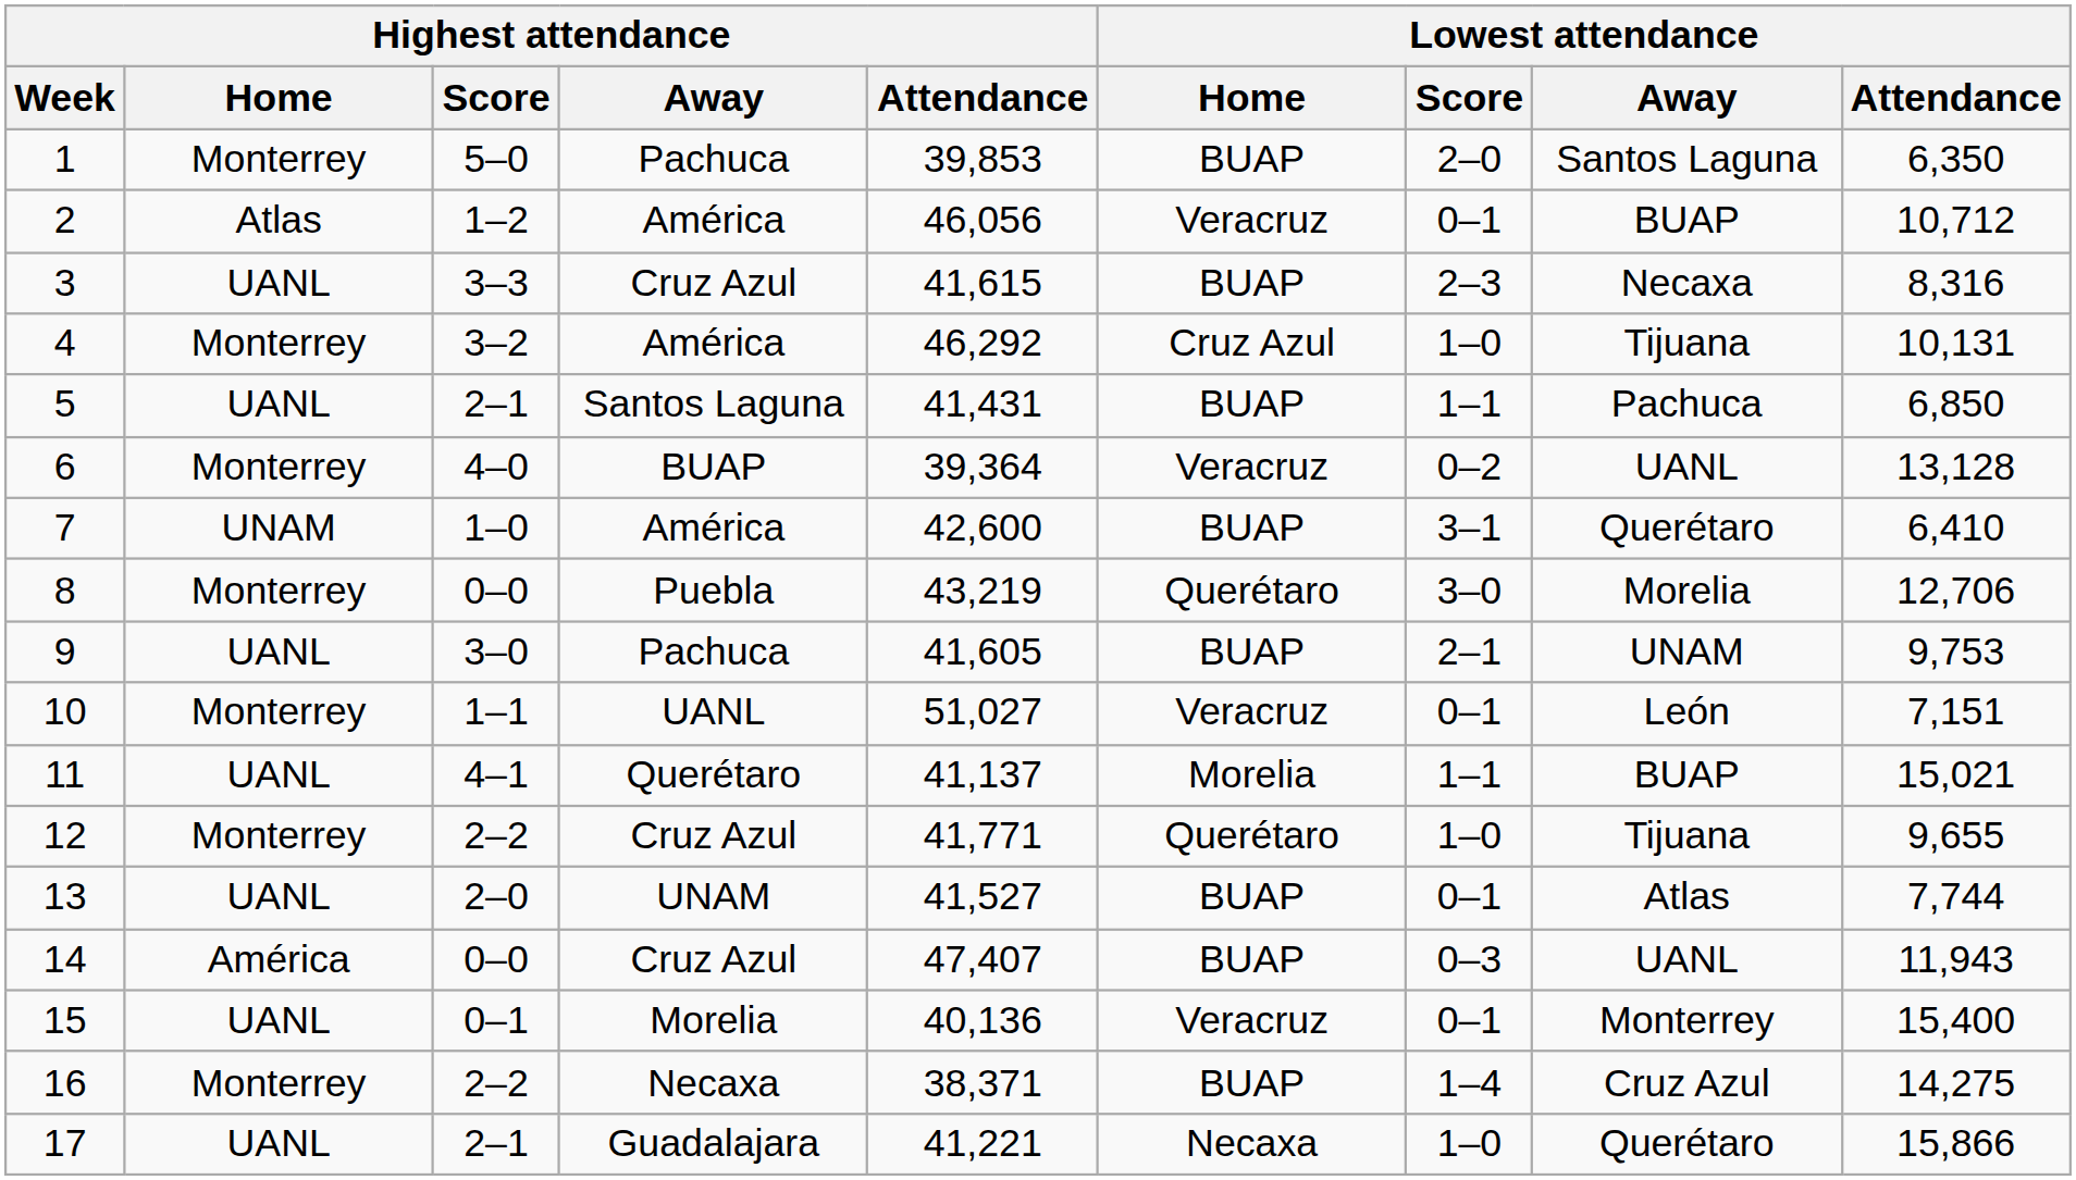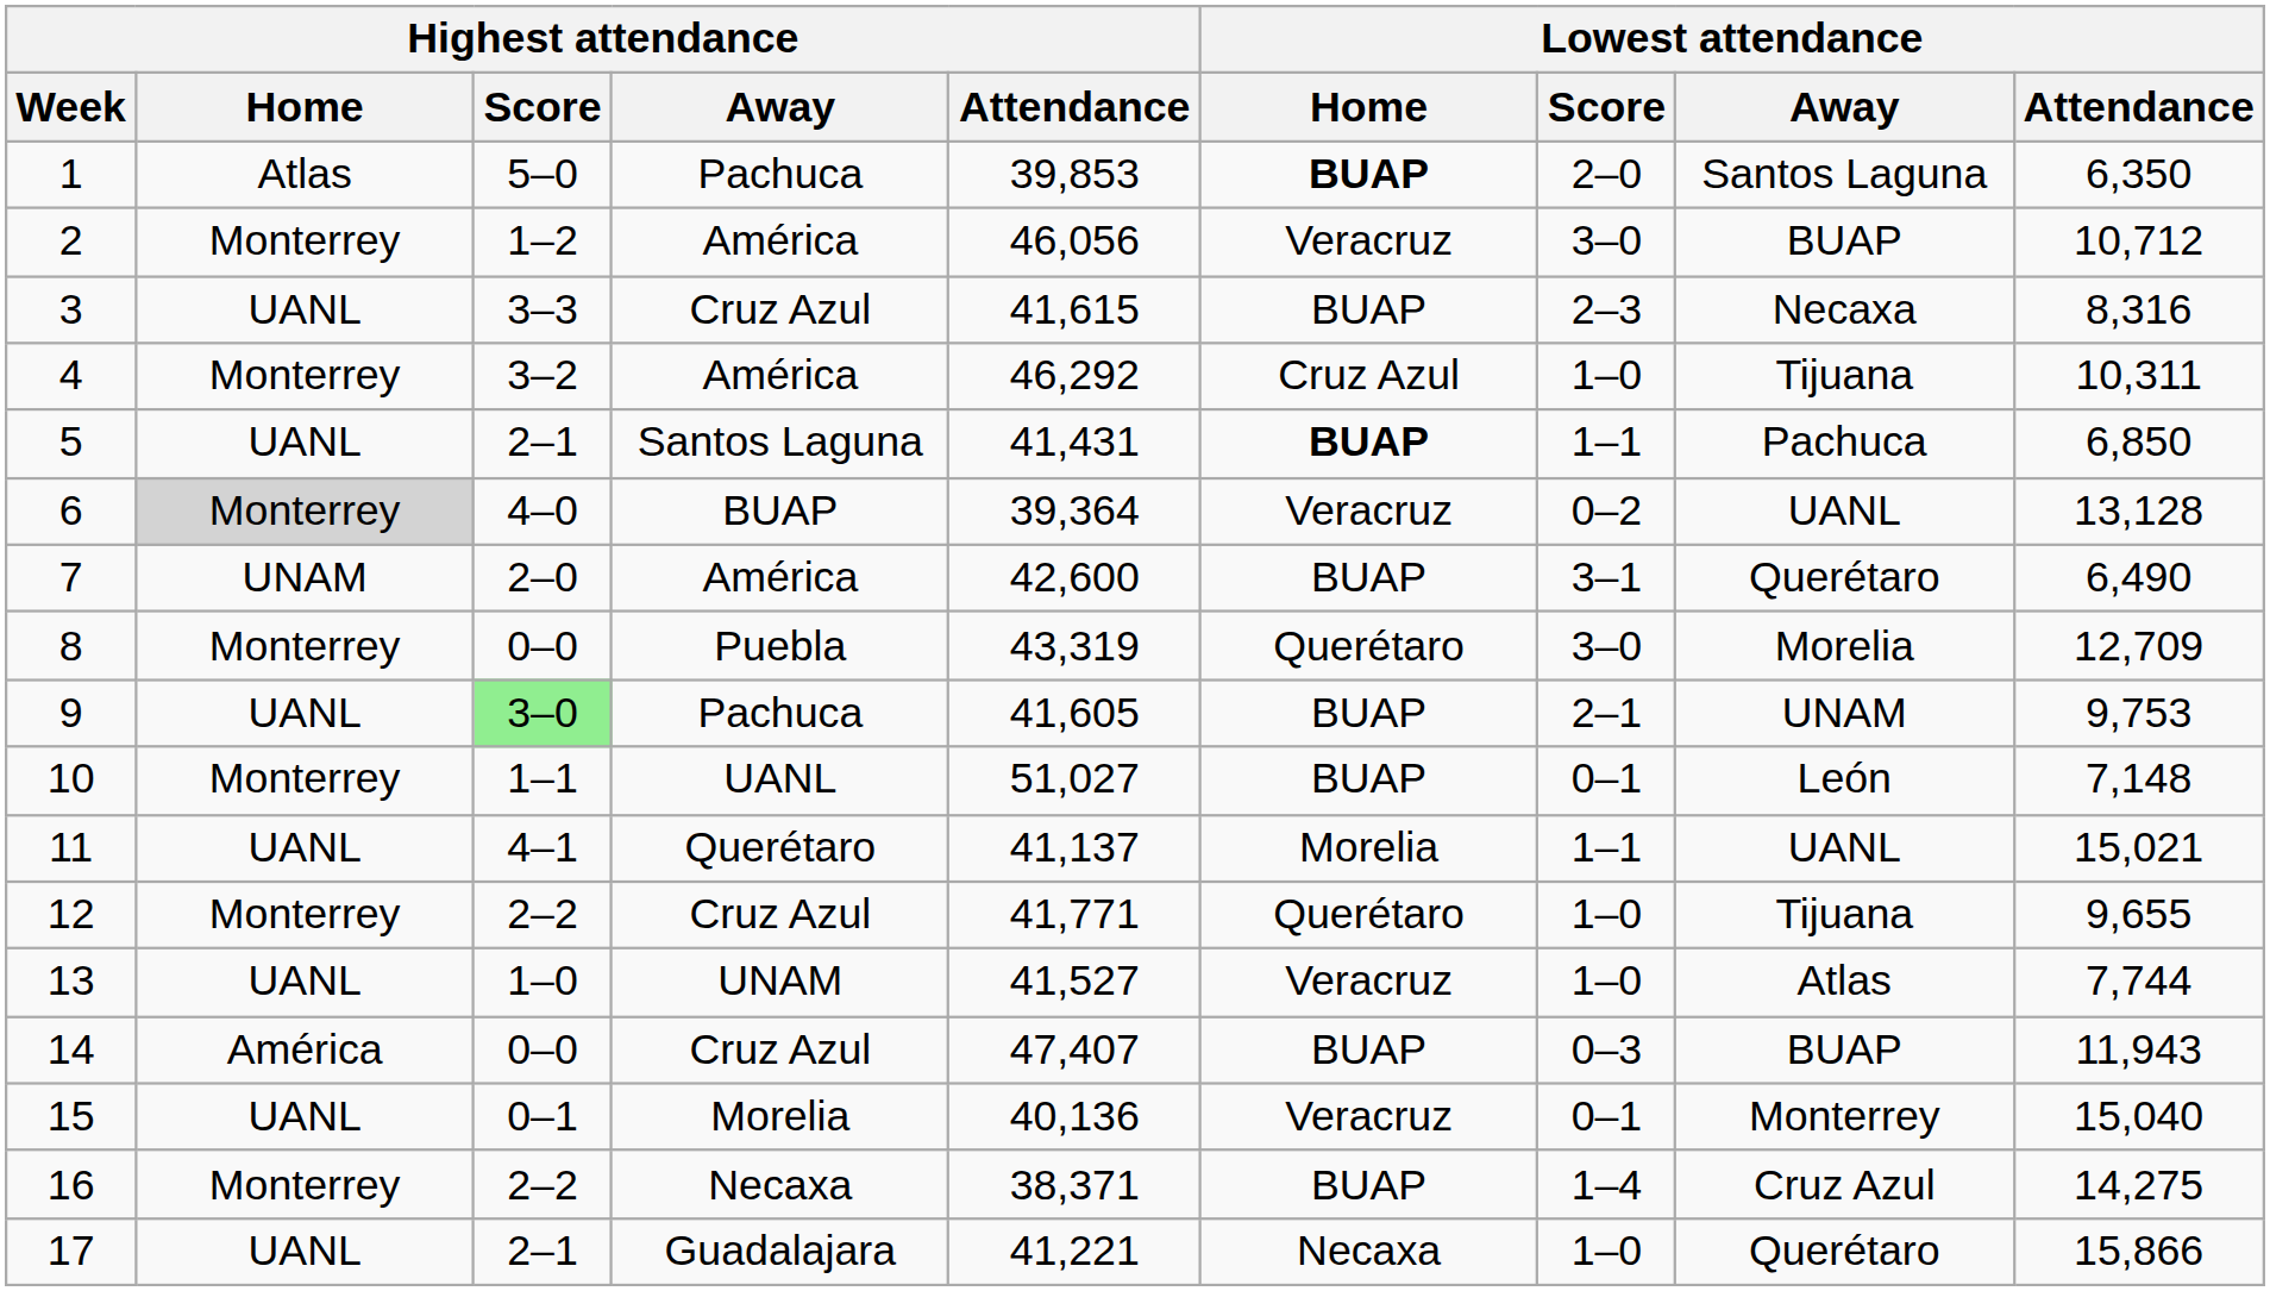 <table class="wikitable" style="text-align:center">
 <tr>
 <th colspan=5>Highest attendance</th>
 <th colspan=6>Lowest attendance</th>
 </tr>
 <tr>
 <th>Week</th>
 <th class="unsortable" width=120>Home</th>
 <th>Score</th>
 <th class="unsortable" width=120>Away</th>
 <th>Attendance</th>
 <th class="unsortable" width=120>Home</th>
 <th>Score</th>
 <th class="unsortable" width=120>Away</th>
 <th>Attendance</th>
 </tr>
 <tr>
 <td>1</td>
-<td>Monterrey</td>
+<td>Atlas</td>
 <td>5–0</td>
 <td>Pachuca</td>
 <td>39,853</td>
-<td>BUAP</td>
+<td><strong>BUAP</strong></td>
 <td>2–0</td>
 <td>Santos Laguna</td>
 <td>6,350</td>
 </tr>
 <tr>
 <td>2</td>
-<td>Atlas</td>
+<td>Monterrey</td>
 <td>1–2</td>
 <td>América</td>
 <td>46,056</td>
 <td>Veracruz</td>
-<td>0–1</td>
+<td>3–0</td>
 <td>BUAP</td>
 <td>10,712</td>
 </tr>
 <tr>
 <td>3</td>
 <td>UANL</td>
 <td>3–3</td>
 <td>Cruz Azul</td>
 <td>41,615</td>
 <td>BUAP</td>
 <td>2–3</td>
 <td>Necaxa</td>
 <td>8,316</td>
 </tr>
 <tr>
 <td>4</td>
 <td>Monterrey</td>
 <td>3–2</td>
 <td>América</td>
 <td>46,292</td>
 <td>Cruz Azul</td>
 <td>1–0</td>
 <td>Tijuana</td>
-<td>10,131</td>
+<td>10,311</td>
 </tr>
 <tr>
 <td>5</td>
 <td>UANL</td>
 <td>2–1</td>
 <td>Santos Laguna</td>
 <td>41,431</td>
-<td>BUAP</td>
+<td><strong>BUAP</strong></td>
 <td>1–1</td>
 <td>Pachuca</td>
 <td>6,850</td>
 </tr>
 <tr>
 <td>6</td>
-<td>Monterrey</td>
+<td style="background: lightgrey;">Monterrey</td>
 <td>4–0</td>
 <td>BUAP</td>
 <td>39,364</td>
 <td>Veracruz</td>
 <td>0–2</td>
 <td>UANL</td>
 <td>13,128</td>
 </tr>
 <tr>
 <td>7</td>
 <td>UNAM</td>
-<td>1–0</td>
+<td>2–0</td>
 <td>América</td>
 <td>42,600</td>
 <td>BUAP</td>
 <td>3–1</td>
 <td>Querétaro</td>
-<td>6,410</td>
+<td>6,490</td>
 </tr>
 <tr>
 <td>8</td>
 <td>Monterrey</td>
 <td>0–0</td>
 <td>Puebla</td>
-<td>43,219</td>
+<td>43,319</td>
 <td>Querétaro</td>
 <td>3–0</td>
 <td>Morelia</td>
-<td>12,706</td>
+<td>12,709</td>
 </tr>
 <tr>
 <td>9</td>
 <td>UANL</td>
-<td>3–0</td>
+<td style="background: lightgreen;">3–0</td>
 <td>Pachuca</td>
 <td>41,605</td>
 <td>BUAP</td>
 <td>2–1</td>
 <td>UNAM</td>
 <td>9,753</td>
 </tr>
 <tr>
 <td>10</td>
 <td>Monterrey</td>
 <td>1–1</td>
 <td>UANL</td>
 <td>51,027</td>
-<td>Veracruz</td>
+<td>BUAP</td>
 <td>0–1</td>
 <td>León</td>
-<td>7,151</td>
+<td>7,148</td>
 </tr>
 <tr>
 <td>11</td>
 <td>UANL</td>
 <td>4–1</td>
 <td>Querétaro</td>
 <td>41,137</td>
 <td>Morelia</td>
 <td>1–1</td>
-<td>BUAP</td>
+<td>UANL</td>
 <td>15,021</td>
 </tr>
 <tr>
 <td>12</td>
 <td>Monterrey</td>
 <td>2–2</td>
 <td>Cruz Azul</td>
 <td>41,771</td>
 <td>Querétaro</td>
 <td>1–0</td>
 <td>Tijuana</td>
 <td>9,655</td>
 </tr>
 <tr>
 <td>13</td>
 <td>UANL</td>
-<td>2–0</td>
+<td>1–0</td>
 <td>UNAM</td>
 <td>41,527</td>
-<td>BUAP</td>
-<td>0–1</td>
+<td>Veracruz</td>
+<td>1–0</td>
 <td>Atlas</td>
 <td>7,744</td>
 </tr>
 <tr>
 <td>14</td>
 <td>América</td>
 <td>0–0</td>
 <td>Cruz Azul</td>
 <td>47,407</td>
 <td>BUAP</td>
 <td>0–3</td>
-<td>UANL</td>
+<td>BUAP</td>
 <td>11,943</td>
 </tr>
 <tr>
 <td>15</td>
 <td>UANL</td>
 <td>0–1</td>
 <td>Morelia</td>
 <td>40,136</td>
 <td>Veracruz</td>
 <td>0–1</td>
 <td>Monterrey</td>
-<td>15,400</td>
+<td>15,040</td>
 </tr>
 <tr>
 <td>16</td>
 <td>Monterrey</td>
 <td>2–2</td>
 <td>Necaxa</td>
 <td>38,371</td>
 <td>BUAP</td>
 <td>1–4</td>
 <td>Cruz Azul</td>
 <td>14,275</td>
 </tr>
 <tr>
 <td>17</td>
 <td>UANL</td>
 <td>2–1</td>
 <td>Guadalajara</td>
 <td>41,221</td>
 <td>Necaxa</td>
 <td>1–0</td>
 <td>Querétaro</td>
 <td>15,866</td>
 </tr>
 </table>
